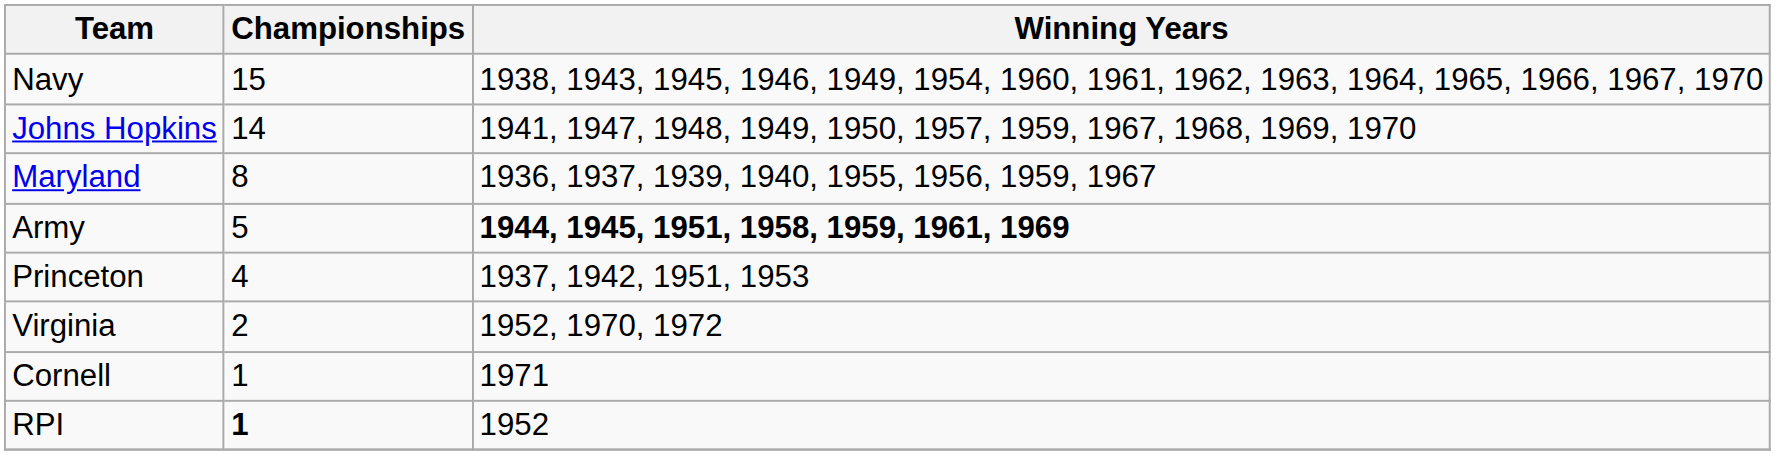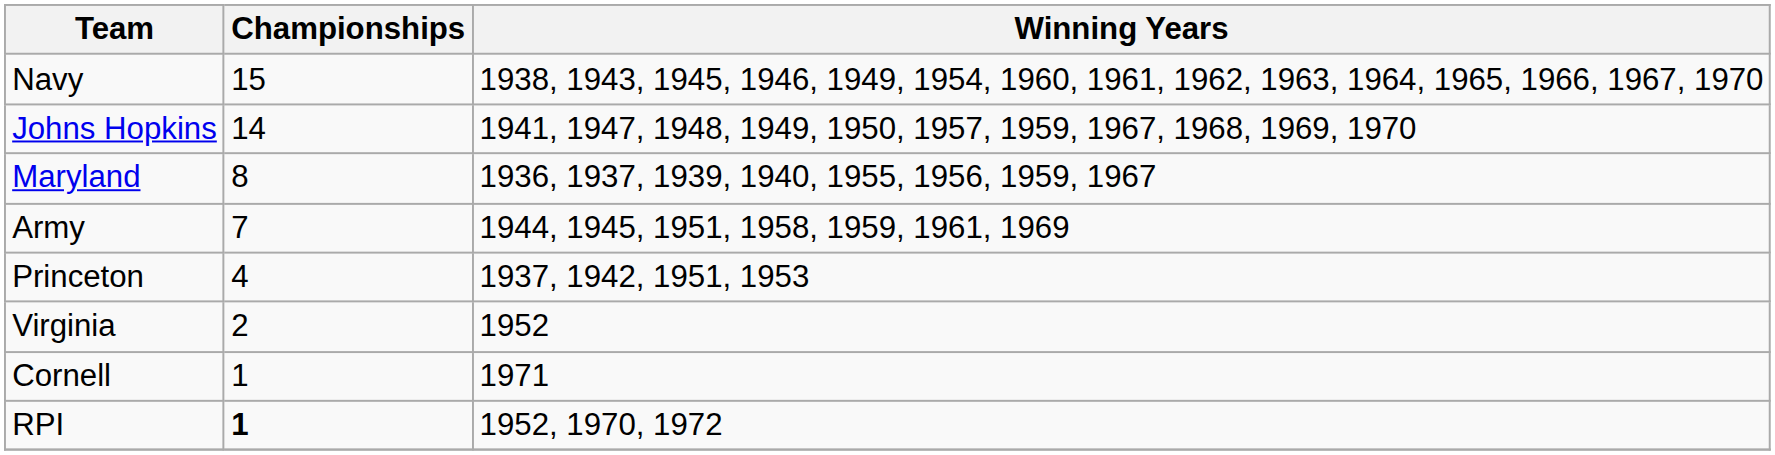 <table class="wikitable sortable">
 <tr>
 <th>Team</th>
 <th>Championships</th>
 <th>Winning Years</th>
 </tr>
 <tr>
 <td>Navy</td>
 <td>15</td>
 <td>1938, 1943, 1945, 1946, 1949, 1954, 1960, 1961, 1962, 1963, 1964, 1965, 1966, 1967, 1970</td>
 </tr>
 <tr>
 <td><a href='#'>Johns Hopkins</a></td>
 <td>14</td>
 <td>1941, 1947, 1948, 1949, 1950, 1957, 1959, 1967, 1968, 1969, 1970</td>
 </tr>
 <tr>
 <td><a href='#'>Maryland</a></td>
 <td>8</td>
 <td>1936, 1937, 1939, 1940, 1955, 1956, 1959, 1967</td>
 </tr>
 <tr>
 <td>Army</td>
-<td>5</td>
-<td><strong>1944, 1945, 1951, 1958, 1959, 1961, 1969</strong></td>
+<td>7</td>
+<td>1944, 1945, 1951, 1958, 1959, 1961, 1969</td>
 </tr>
 <tr>
 <td>Princeton</td>
 <td>4</td>
 <td>1937, 1942, 1951, 1953</td>
 </tr>
 <tr>
 <td>Virginia</td>
 <td>2</td>
-<td>1952, 1970, 1972</td>
+<td>1952</td>
 </tr>
 <tr>
 <td>Cornell</td>
 <td>1</td>
 <td>1971</td>
 </tr>
 <tr>
 <td>RPI</td>
 <td><strong>1</strong></td>
-<td>1952</td>
+<td>1952, 1970, 1972</td>
 </tr>
 <tr>
 </tr>
 </table>
